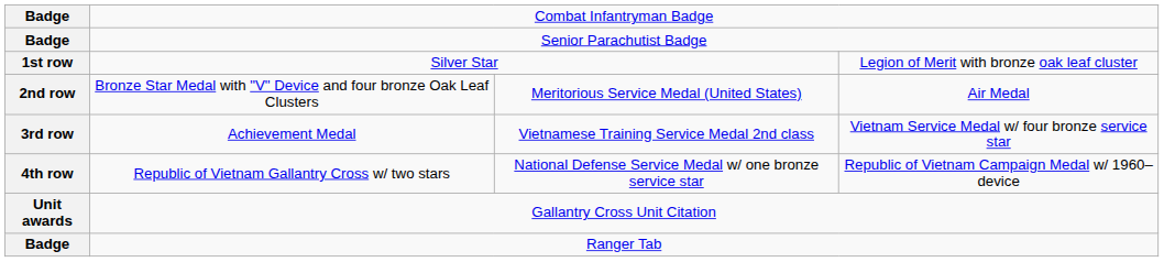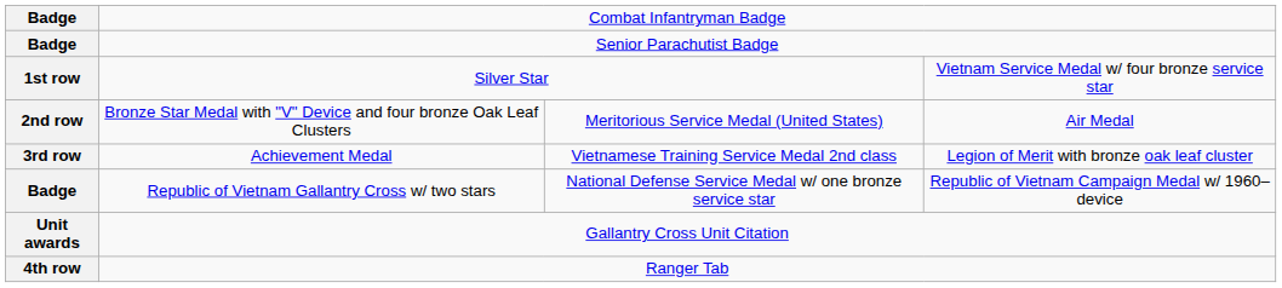 <table class="wikitable" style="margin:1em auto; text-align:center;">
 <tr>
 <th>Badge</th>
 <td align=center colspan="3"><a href='#'>Combat Infantryman Badge</a></td>
 </tr>
 <tr>
 <th>Badge</th>
 <td align=center colspan="3"><a href='#'>Senior Parachutist Badge</a></td>
 </tr>
 <tr>
 <th>1st row</th>
 <td align=center colspan="2"><a href='#'>Silver Star</a></td>
-<td><a href='#'>Legion of Merit</a> with bronze <a href='#'>oak leaf cluster</a></td>
+<td><a href='#'>Vietnam Service Medal</a> w/ four bronze <a href='#'>service star</a></td>
 </tr>
 <tr>
 <th>2nd row</th>
 <td><a href='#'>Bronze Star Medal</a> with <a href='#'>"V" Device</a> and four bronze Oak Leaf Clusters</td>
 <td><a href='#'>Meritorious Service Medal (United States)</a></td>
 <td><a href='#'>Air Medal</a></td>
 </tr>
 <tr>
 <th>3rd row</th>
 <td><a href='#'>Achievement Medal</a></td>
 <td><a href='#'>Vietnamese Training Service Medal 2nd class</a></td>
-<td><a href='#'>Vietnam Service Medal</a> w/ four bronze <a href='#'>service star</a></td>
+<td><a href='#'>Legion of Merit</a> with bronze <a href='#'>oak leaf cluster</a></td>
 </tr>
 <tr>
-<th>4th row</th>
+<th>Badge</th>
 <td><a href='#'>Republic of Vietnam Gallantry Cross</a> w/ two stars</td>
 <td><a href='#'>National Defense Service Medal</a> w/ one bronze <a href='#'>service star</a></td>
 <td><a href='#'>Republic of Vietnam Campaign Medal</a> w/ 1960– device</td>
 </tr>
 <tr>
 <th>Unit awards</th>
 <td align=center colspan="4"><a href='#'>Gallantry Cross Unit Citation</a></td>
 </tr>
 <tr>
-<th>Badge</th>
+<th>4th row</th>
 <td align=center colspan="4"><a href='#'>Ranger Tab</a></td>
 </tr>
 </table>
